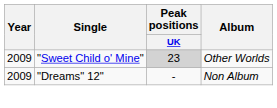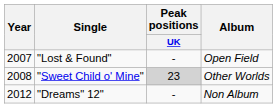 <table class="wikitable" style="text-align:center;">
 <tr>
 <th rowspan="2">Year</th>
 <th rowspan="2">Single</th>
 <th>Peak positions</th>
 <th rowspan="2">Album</th>
 </tr>
 <tr style="font-size:smaller;">
 <th style="width:50px;"><a href='#'>UK</a><br></th>
 </tr>
 <tr>
-<td>2009</td>
+<td>2007</td>
+<td style="text-align:left;">"Lost & Found"</td>
+<td>-</td>
+<td style="text-align:left;"><em>Open Field</em></td>
+</tr>
+<tr>
+<td>2008</td>
 <td style="text-align:left;">"<a href='#'>Sweet Child o' Mine</a>"</td>
 <td style="background: lightgrey;">23</td>
 <td style="text-align:left;"><em>Other Worlds</em></td>
 </tr>
 <tr>
-<td>2009</td>
+<td>2012</td>
 <td style="text-align:left;">"Dreams" 12"</td>
 <td>-</td>
 <td style="text-align:left;"><em>Non Album</em></td>
 </tr>
 </table>
